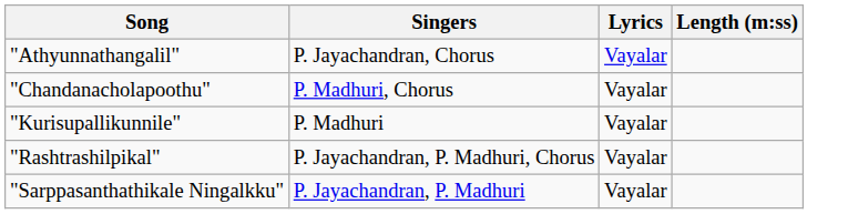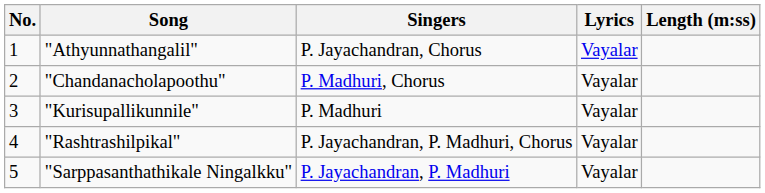 <table class="wikitable" style="font-size:95%;">
 <tr>
+<th>No.</th>
 <th>Song</th>
 <th>Singers</th>
 <th>Lyrics</th>
 <th>Length (m:ss)</th>
 </tr>
 <tr>
+<td>1</td>
 <td>"Athyunnathangalil"</td>
 <td>P. Jayachandran, Chorus</td>
 <td><a href='#'>Vayalar</a></td>
 <td></td>
 </tr>
 <tr>
+<td>2</td>
 <td>"Chandanacholapoothu"</td>
 <td><a href='#'>P. Madhuri</a>, Chorus</td>
 <td>Vayalar</td>
 <td></td>
 </tr>
 <tr>
+<td>3</td>
 <td>"Kurisupallikunnile"</td>
 <td>P. Madhuri</td>
 <td>Vayalar</td>
 <td></td>
 </tr>
 <tr>
+<td>4</td>
 <td>"Rashtrashilpikal"</td>
 <td>P. Jayachandran, P. Madhuri, Chorus</td>
 <td>Vayalar</td>
 <td></td>
 </tr>
 <tr>
+<td>5</td>
 <td>"Sarppasanthathikale Ningalkku"</td>
 <td><a href='#'>P. Jayachandran</a>, <a href='#'>P. Madhuri</a></td>
 <td>Vayalar</td>
 <td></td>
 </tr>
 </table>
